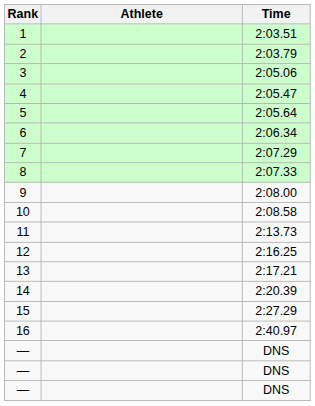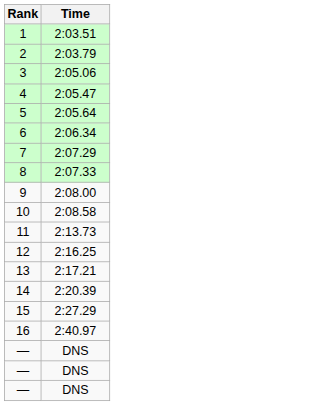 <table class=wikitable style="text-align:center">
 <tr>
 <th width=40>Rank</th>
-<th width=250>Athlete</th>
 <th width=80>Time</th>
 </tr>
 <tr bgcolor="ccffcc">
 <td>1</td>
-<td align=left></td>
 <td>2:03.51</td>
 </tr>
 <tr bgcolor="ccffcc">
 <td>2</td>
-<td align=left></td>
 <td>2:03.79</td>
 </tr>
 <tr bgcolor="ccffcc">
 <td>3</td>
-<td align=left></td>
 <td>2:05.06</td>
 </tr>
 <tr bgcolor="ccffcc">
 <td>4</td>
-<td align=left></td>
 <td>2:05.47</td>
 </tr>
 <tr bgcolor="ccffcc">
 <td>5</td>
-<td align=left></td>
 <td>2:05.64</td>
 </tr>
 <tr bgcolor="ccffcc">
 <td>6</td>
-<td align=left></td>
 <td>2:06.34</td>
 </tr>
 <tr bgcolor="ccffcc">
 <td>7</td>
-<td align=left></td>
 <td>2:07.29</td>
 </tr>
 <tr bgcolor="ccffcc">
 <td>8</td>
-<td align=left></td>
 <td>2:07.33</td>
 </tr>
 <tr>
 <td>9</td>
-<td align=left></td>
 <td>2:08.00</td>
 </tr>
 <tr>
 <td>10</td>
-<td align=left></td>
 <td>2:08.58</td>
 </tr>
 <tr>
 <td>11</td>
-<td align=left></td>
 <td>2:13.73</td>
 </tr>
 <tr>
 <td>12</td>
-<td align=left></td>
 <td>2:16.25</td>
 </tr>
 <tr>
 <td>13</td>
-<td align=left></td>
 <td>2:17.21</td>
 </tr>
 <tr>
 <td>14</td>
-<td align=left></td>
 <td>2:20.39</td>
 </tr>
 <tr>
 <td>15</td>
-<td align=left></td>
 <td>2:27.29</td>
 </tr>
 <tr>
 <td>16</td>
-<td align=left></td>
 <td>2:40.97</td>
 </tr>
 <tr>
 <td>—</td>
-<td align=left></td>
 <td>DNS</td>
 </tr>
 <tr>
 <td>—</td>
-<td align=left></td>
 <td>DNS</td>
 </tr>
 <tr>
 <td>—</td>
-<td align=left></td>
 <td>DNS</td>
 </tr>
 </table>
